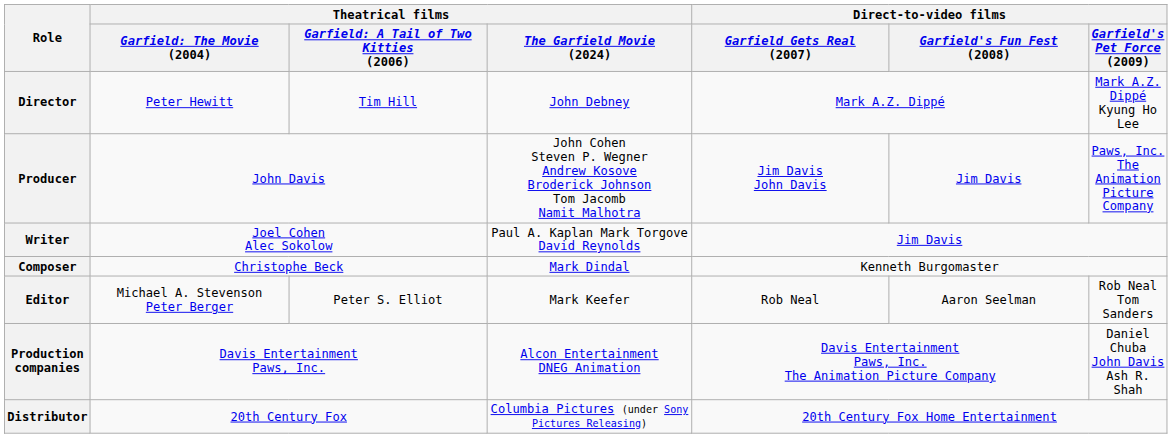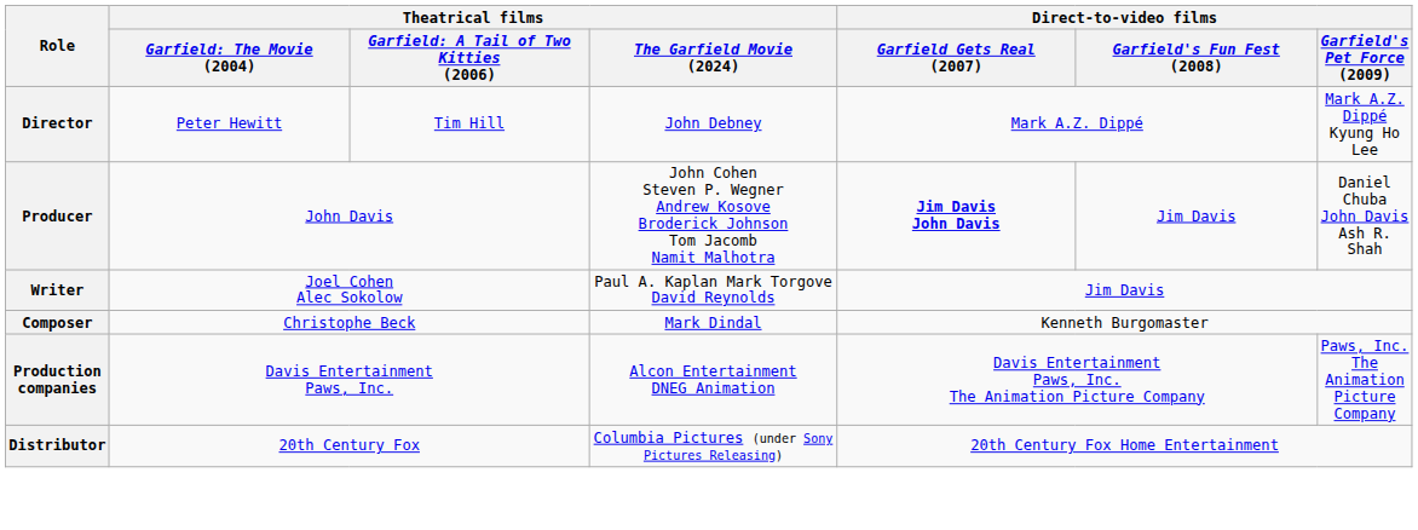 <table class="wikitable" style="text-align:center; width:99%">
 <tr>
 <th rowspan="2">Role</th>
 <th colspan="3">Theatrical films</th>
 <th colspan="3">Direct-to-video films</th>
 </tr>
 <tr>
 <th style="width:20%;"><em><a href='#'>Garfield: The Movie</a></em><br>(2004)</th>
 <th style="width:20%;"><em><a href='#'>Garfield: A Tail of Two Kitties</a></em><br>(2006)</th>
 <th style="width:20%;"><em><a href='#'>The Garfield Movie</a></em><br>(2024)</th>
 <th style="width:20%;"><em><a href='#'>Garfield Gets Real</a></em><br>(2007)</th>
 <th style="width:20%;"><em><a href='#'>Garfield's Fun Fest</a></em><br>(2008)</th>
 <th style="width:20%;"><em><a href='#'>Garfield's Pet Force</a></em><br>(2009)</th>
 </tr>
 <tr>
 <th>Director</th>
 <td><a href='#'>Peter Hewitt</a></td>
 <td><a href='#'>Tim Hill</a></td>
 <td><a href='#'>John Debney</a></td>
 <td colspan="2"><a href='#'>Mark A.Z. Dippé</a></td>
 <td><a href='#'>Mark A.Z. Dippé</a><br>Kyung Ho Lee</td>
 </tr>
 <tr>
 <th>Producer</th>
 <td colspan="2"><a href='#'>John Davis</a></td>
 <td>John Cohen<br>Steven P. Wegner<br><a href='#'>Andrew Kosove</a><br><a href='#'>Broderick Johnson</a><br>Tom Jacomb<br><a href='#'>Namit Malhotra</a></td>
-<td><a href='#'>Jim Davis</a><br><a href='#'>John Davis</a></td>
+<td><strong><a href='#'>Jim Davis</a><br><a href='#'>John Davis</a></strong></td>
 <td><a href='#'>Jim Davis</a></td>
-<td><a href='#'>Paws, Inc.</a><br><a href='#'>The Animation Picture Company</a></td>
+<td>Daniel Chuba<br><a href='#'>John Davis</a><br>Ash R. Shah</td>
 </tr>
 <tr>
 <th>Writer</th>
 <td colspan="2"><a href='#'>Joel Cohen</a><br><a href='#'>Alec Sokolow</a></td>
 <td>Paul A. Kaplan Mark Torgove <a href='#'>David Reynolds</a></td>
 <td colspan="3"><a href='#'>Jim Davis</a></td>
 </tr>
 <tr>
 <th>Composer</th>
 <td colspan="2"><a href='#'>Christophe Beck</a></td>
 <td><a href='#'>Mark Dindal</a></td>
 <td colspan="3">Kenneth Burgomaster</td>
 </tr>
 <tr>
-<th>Editor</th>
-<td>Michael A. Stevenson<br><a href='#'>Peter Berger</a></td>
-<td>Peter S. Elliot</td>
-<td>Mark Keefer</td>
-<td>Rob Neal</td>
-<td>Aaron Seelman</td>
-<td>Rob Neal<br>Tom Sanders</td>
-</tr>
-<tr>
 <th>Production companies</th>
 <td colspan="2"><a href='#'>Davis Entertainment</a><br><a href='#'>Paws, Inc.</a></td>
 <td><a href='#'>Alcon Entertainment</a><br><a href='#'>DNEG Animation</a></td>
 <td colspan="2"><a href='#'>Davis Entertainment</a><br><a href='#'>Paws, Inc.</a><br><a href='#'>The Animation Picture Company</a></td>
-<td>Daniel Chuba<br><a href='#'>John Davis</a><br>Ash R. Shah</td>
+<td><a href='#'>Paws, Inc.</a><br><a href='#'>The Animation Picture Company</a></td>
 </tr>
 <tr>
 <th>Distributor</th>
 <td colspan="2"><a href='#'>20th Century Fox</a></td>
 <td><a href='#'>Columbia Pictures</a> <small>(under <a href='#'>Sony Pictures Releasing</a>)</small></td>
 <td colspan="3"><a href='#'>20th Century Fox Home Entertainment</a></td>
 </tr>
 </table>
